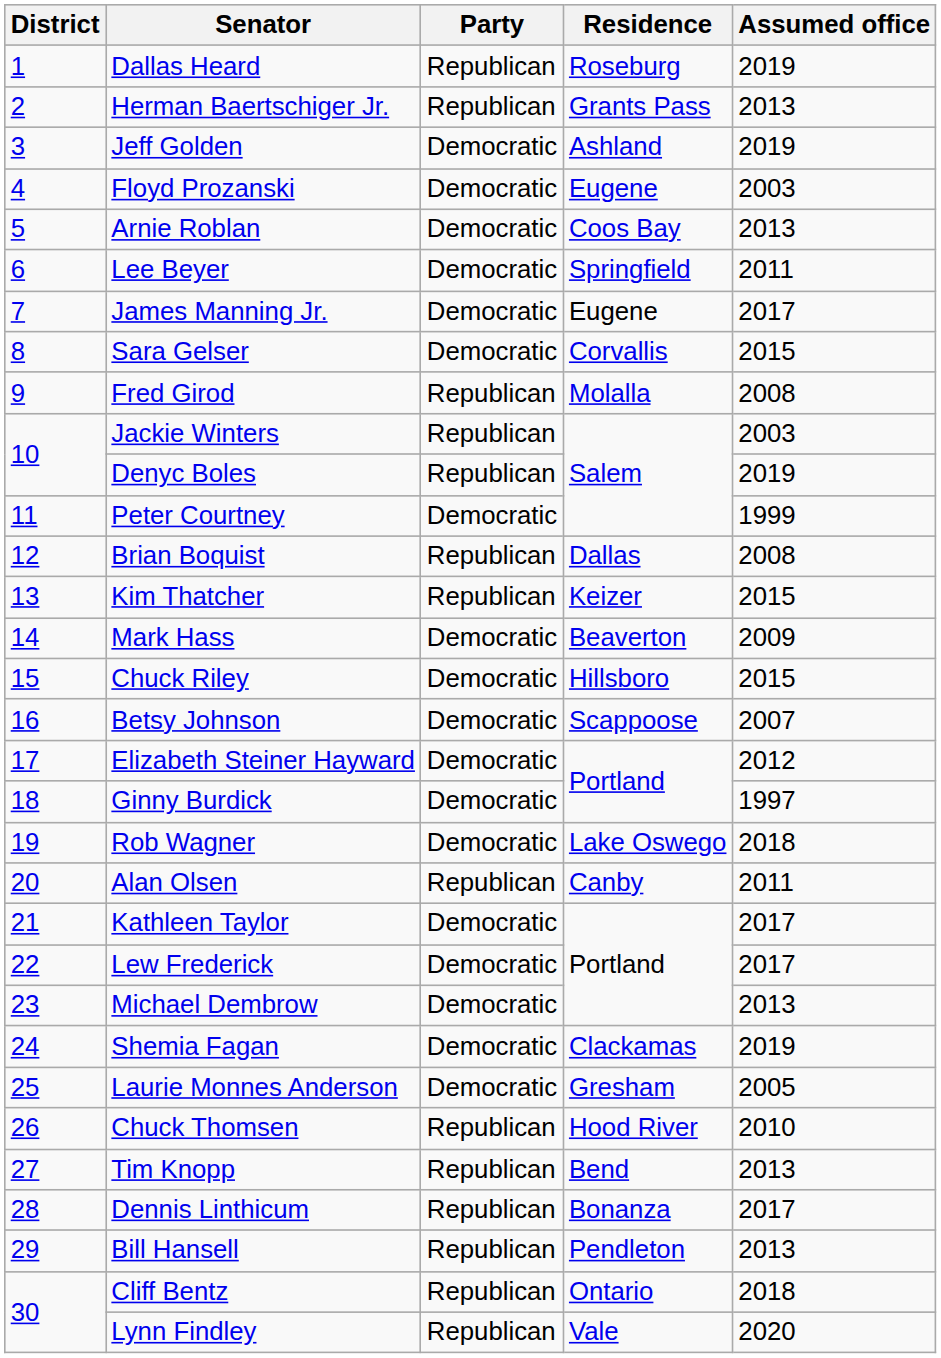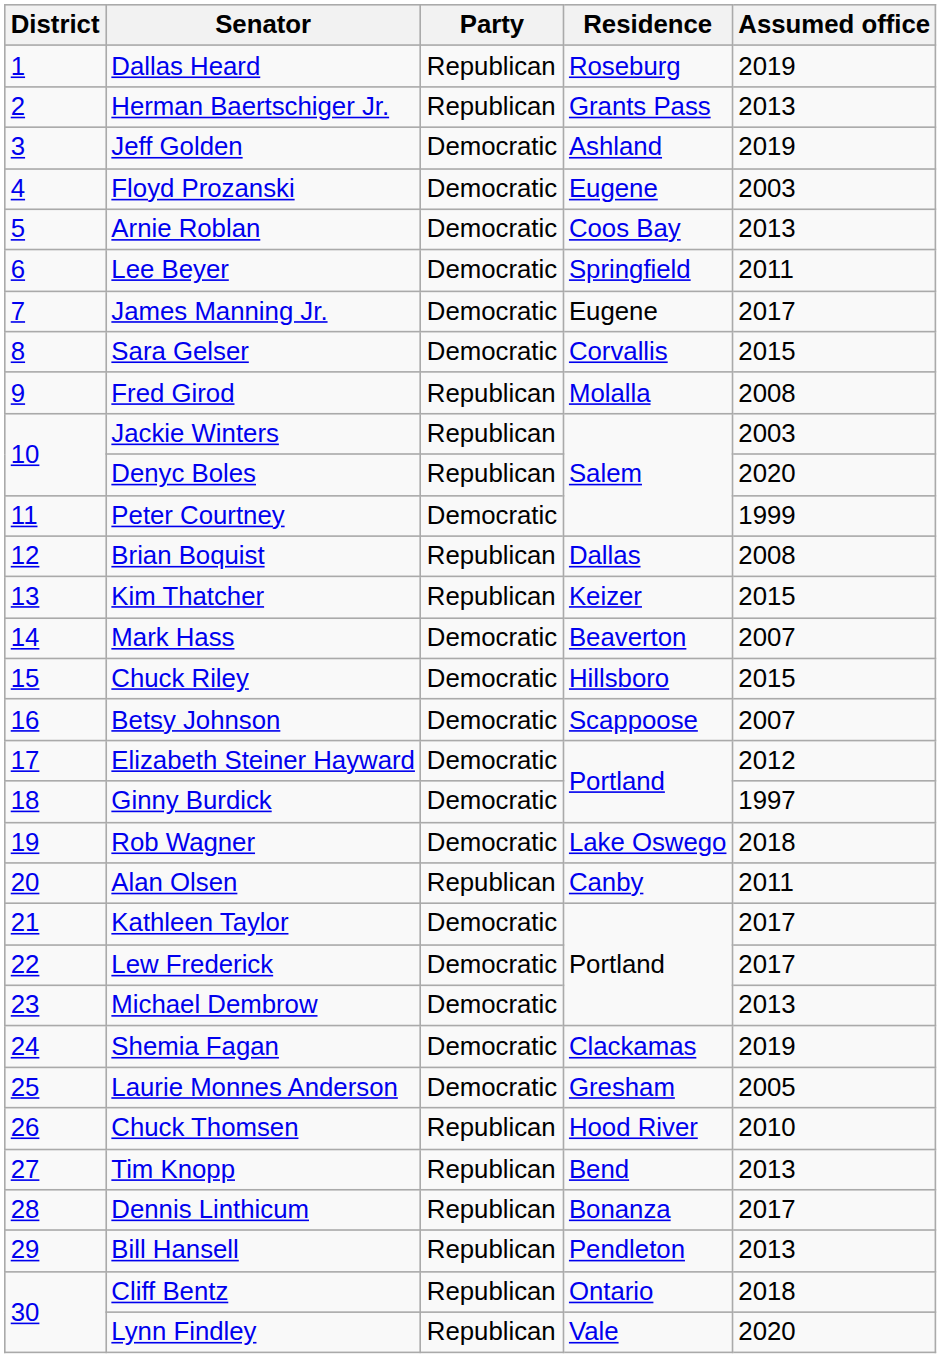 <table class="wikitable">
 <tr>
 <th>District</th>
 <th>Senator</th>
 <th>Party</th>
 <th>Residence</th>
 <th>Assumed office</th>
 </tr>
 <tr>
 <td><a href='#'>1</a></td>
 <td><a href='#'>Dallas Heard</a></td>
 <td>Republican</td>
 <td><a href='#'>Roseburg</a></td>
 <td>2019</td>
 </tr>
 <tr>
 <td><a href='#'>2</a></td>
 <td><a href='#'>Herman Baertschiger Jr.</a></td>
 <td>Republican</td>
 <td><a href='#'>Grants Pass</a></td>
 <td>2013</td>
 </tr>
 <tr>
 <td><a href='#'>3</a></td>
 <td><a href='#'>Jeff Golden</a></td>
 <td>Democratic</td>
 <td><a href='#'>Ashland</a></td>
 <td>2019</td>
 </tr>
 <tr>
 <td><a href='#'>4</a></td>
 <td><a href='#'>Floyd Prozanski</a></td>
 <td>Democratic</td>
 <td><a href='#'>Eugene</a></td>
 <td>2003</td>
 </tr>
 <tr>
 <td><a href='#'>5</a></td>
 <td><a href='#'>Arnie Roblan</a></td>
 <td>Democratic</td>
 <td><a href='#'>Coos Bay</a></td>
 <td>2013</td>
 </tr>
 <tr>
 <td><a href='#'>6</a></td>
 <td><a href='#'>Lee Beyer</a></td>
 <td>Democratic</td>
 <td><a href='#'>Springfield</a></td>
 <td>2011</td>
 </tr>
 <tr>
 <td><a href='#'>7</a></td>
 <td><a href='#'>James Manning Jr.</a></td>
 <td>Democratic</td>
 <td>Eugene</td>
 <td>2017</td>
 </tr>
 <tr>
 <td><a href='#'>8</a></td>
 <td><a href='#'>Sara Gelser</a></td>
 <td>Democratic</td>
 <td><a href='#'>Corvallis</a></td>
 <td>2015</td>
 </tr>
 <tr>
 <td><a href='#'>9</a></td>
 <td><a href='#'>Fred Girod</a></td>
 <td>Republican</td>
 <td><a href='#'>Molalla</a></td>
 <td>2008</td>
 </tr>
 <tr>
 <td rowspan="2"><a href='#'>10</a></td>
 <td><a href='#'>Jackie Winters</a></td>
 <td>Republican</td>
 <td rowspan="3"><a href='#'>Salem</a></td>
 <td>2003</td>
 </tr>
 <tr>
 <td><a href='#'>Denyc Boles</a></td>
 <td>Republican</td>
-<td>2019</td>
+<td>2020</td>
 </tr>
 <tr>
 <td><a href='#'>11</a></td>
 <td><a href='#'>Peter Courtney</a></td>
 <td>Democratic</td>
 <td>1999</td>
 </tr>
 <tr>
 <td><a href='#'>12</a></td>
 <td><a href='#'>Brian Boquist</a></td>
 <td>Republican</td>
 <td><a href='#'>Dallas</a></td>
 <td>2008</td>
 </tr>
 <tr>
 <td><a href='#'>13</a></td>
 <td><a href='#'>Kim Thatcher</a></td>
 <td>Republican</td>
 <td><a href='#'>Keizer</a></td>
 <td>2015</td>
 </tr>
 <tr>
 <td><a href='#'>14</a></td>
 <td><a href='#'>Mark Hass</a></td>
 <td>Democratic</td>
 <td><a href='#'>Beaverton</a></td>
-<td>2009</td>
+<td>2007</td>
 </tr>
 <tr>
 <td><a href='#'>15</a></td>
 <td><a href='#'>Chuck Riley</a></td>
 <td>Democratic</td>
 <td><a href='#'>Hillsboro</a></td>
 <td>2015</td>
 </tr>
 <tr>
 <td><a href='#'>16</a></td>
 <td><a href='#'>Betsy Johnson</a></td>
 <td>Democratic</td>
 <td><a href='#'>Scappoose</a></td>
 <td>2007</td>
 </tr>
 <tr>
 <td><a href='#'>17</a></td>
 <td><a href='#'>Elizabeth Steiner Hayward</a></td>
 <td>Democratic</td>
 <td rowspan="2"><a href='#'>Portland</a></td>
 <td>2012</td>
 </tr>
 <tr>
 <td><a href='#'>18</a></td>
 <td><a href='#'>Ginny Burdick</a></td>
 <td>Democratic</td>
 <td>1997</td>
 </tr>
 <tr>
 <td><a href='#'>19</a></td>
 <td><a href='#'>Rob Wagner</a></td>
 <td>Democratic</td>
 <td><a href='#'>Lake Oswego</a></td>
 <td>2018</td>
 </tr>
 <tr>
 <td><a href='#'>20</a></td>
 <td><a href='#'>Alan Olsen</a></td>
 <td>Republican</td>
 <td><a href='#'>Canby</a></td>
 <td>2011</td>
 </tr>
 <tr>
 <td><a href='#'>21</a></td>
 <td><a href='#'>Kathleen Taylor</a></td>
 <td>Democratic</td>
 <td rowspan="3">Portland</td>
 <td>2017</td>
 </tr>
 <tr>
 <td><a href='#'>22</a></td>
 <td><a href='#'>Lew Frederick</a></td>
 <td>Democratic</td>
 <td>2017</td>
 </tr>
 <tr>
 <td><a href='#'>23</a></td>
 <td><a href='#'>Michael Dembrow</a></td>
 <td>Democratic</td>
 <td>2013</td>
 </tr>
 <tr>
 <td><a href='#'>24</a></td>
 <td><a href='#'>Shemia Fagan</a></td>
 <td>Democratic</td>
 <td><a href='#'>Clackamas</a></td>
 <td>2019</td>
 </tr>
 <tr>
 <td><a href='#'>25</a></td>
 <td><a href='#'>Laurie Monnes Anderson</a></td>
 <td>Democratic</td>
 <td><a href='#'>Gresham</a></td>
 <td>2005</td>
 </tr>
 <tr>
 <td><a href='#'>26</a></td>
 <td><a href='#'>Chuck Thomsen</a></td>
 <td>Republican</td>
 <td><a href='#'>Hood River</a></td>
 <td>2010</td>
 </tr>
 <tr>
 <td><a href='#'>27</a></td>
 <td><a href='#'>Tim Knopp</a></td>
 <td>Republican</td>
 <td><a href='#'>Bend</a></td>
 <td>2013</td>
 </tr>
 <tr>
 <td><a href='#'>28</a></td>
 <td><a href='#'>Dennis Linthicum</a></td>
 <td>Republican</td>
 <td><a href='#'>Bonanza</a></td>
 <td>2017</td>
 </tr>
 <tr>
 <td><a href='#'>29</a></td>
 <td><a href='#'>Bill Hansell</a></td>
 <td>Republican</td>
 <td><a href='#'>Pendleton</a></td>
 <td>2013</td>
 </tr>
 <tr>
 <td rowspan="2"><a href='#'>30</a></td>
 <td><a href='#'>Cliff Bentz</a></td>
 <td>Republican</td>
 <td><a href='#'>Ontario</a></td>
 <td>2018</td>
 </tr>
 <tr>
 <td><a href='#'>Lynn Findley</a></td>
 <td>Republican</td>
 <td><a href='#'>Vale</a></td>
 <td>2020</td>
 </tr>
 </table>
